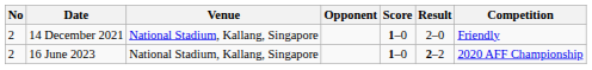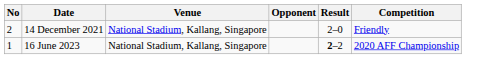 <table class="wikitable" style="font-size:100%;">
 <tr>
 <th>No</th>
 <th>Date</th>
 <th>Venue</th>
 <th>Opponent</th>
-<th>Score</th>
 <th>Result</th>
 <th>Competition</th>
 </tr>
 <tr>
 <td>2</td>
 <td>14 December 2021</td>
 <td><a href='#'>National Stadium</a>, Kallang, Singapore</td>
 <td></td>
-<td align=center><strong>1</strong>–0</td>
 <td align=center>2–0</td>
 <td><a href='#'>Friendly</a></td>
 </tr>
 <tr>
-<td>2</td>
+<td>1</td>
 <td>16 June 2023</td>
 <td>National Stadium, Kallang, Singapore</td>
 <td></td>
-<td align=center><strong>1</strong>–0</td>
 <td align=center><strong>2</strong>–2</td>
 <td><a href='#'>2020 AFF Championship</a></td>
 </tr>
 </table>
